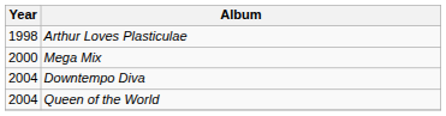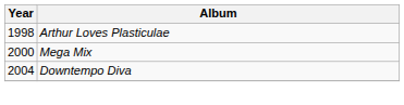 <table class="wikitable">
 <tr>
 <th width="30">Year</th>
 <th width="475">Album</th>
 </tr>
 <tr>
 <td>1998</td>
 <td><em>Arthur Loves Plasticulae</em></td>
 </tr>
 <tr>
 <td>2000</td>
 <td><em>Mega Mix</em></td>
 </tr>
 <tr>
 <td>2004</td>
 <td><em>Downtempo Diva</em></td>
 </tr>
 <tr>
-<td>2004</td>
-<td><em>Queen of the World</em></td>
-</tr>
-<tr>
 </tr>
 </table>
